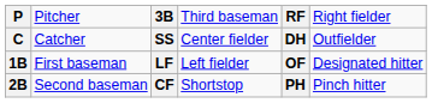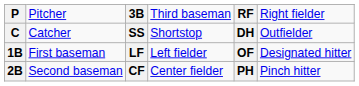 <table class="wikitable plainrowheaders" style="font-size:85%">
 <tr>
 <th scope="row" style="text-align:center">P</th>
 <td><a href='#'>Pitcher</a></td>
 <th scope="row" style="text-align:center">3B</th>
 <td><a href='#'>Third baseman</a></td>
 <th scope="row" style="text-align:center">RF</th>
 <td><a href='#'>Right fielder</a></td>
 </tr>
 <tr>
 <th scope="row" style="text-align:center">C</th>
 <td><a href='#'>Catcher</a></td>
 <th scope="row" style="text-align:center">SS</th>
-<td><a href='#'>Center fielder</a></td>
+<td><a href='#'>Shortstop</a></td>
 <th scope="row" style="text-align:center">DH</th>
 <td><a href='#'>Outfielder</a></td>
 </tr>
 <tr>
 <th scope="row" style="text-align:center">1B</th>
 <td><a href='#'>First baseman</a></td>
 <th scope="row" style="text-align:center">LF</th>
 <td><a href='#'>Left fielder</a></td>
 <th scope="row" style="text-align:center">OF</th>
 <td><a href='#'>Designated hitter</a></td>
 </tr>
 <tr>
 <th scope="row" style="text-align:center">2B</th>
 <td><a href='#'>Second baseman</a></td>
 <th scope="row" style="text-align:center">CF</th>
-<td><a href='#'>Shortstop</a></td>
+<td><a href='#'>Center fielder</a></td>
 <th scope="row" style="text-align:center">PH</th>
 <td><a href='#'>Pinch hitter</a></td>
 </tr>
 </table>
